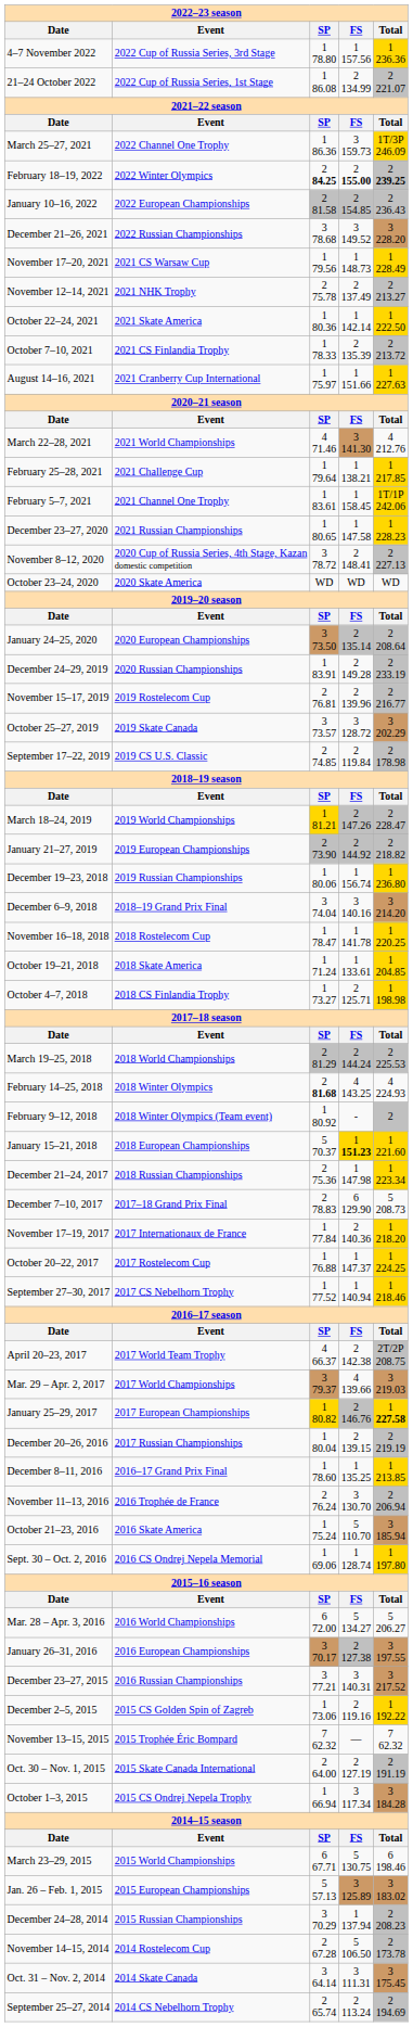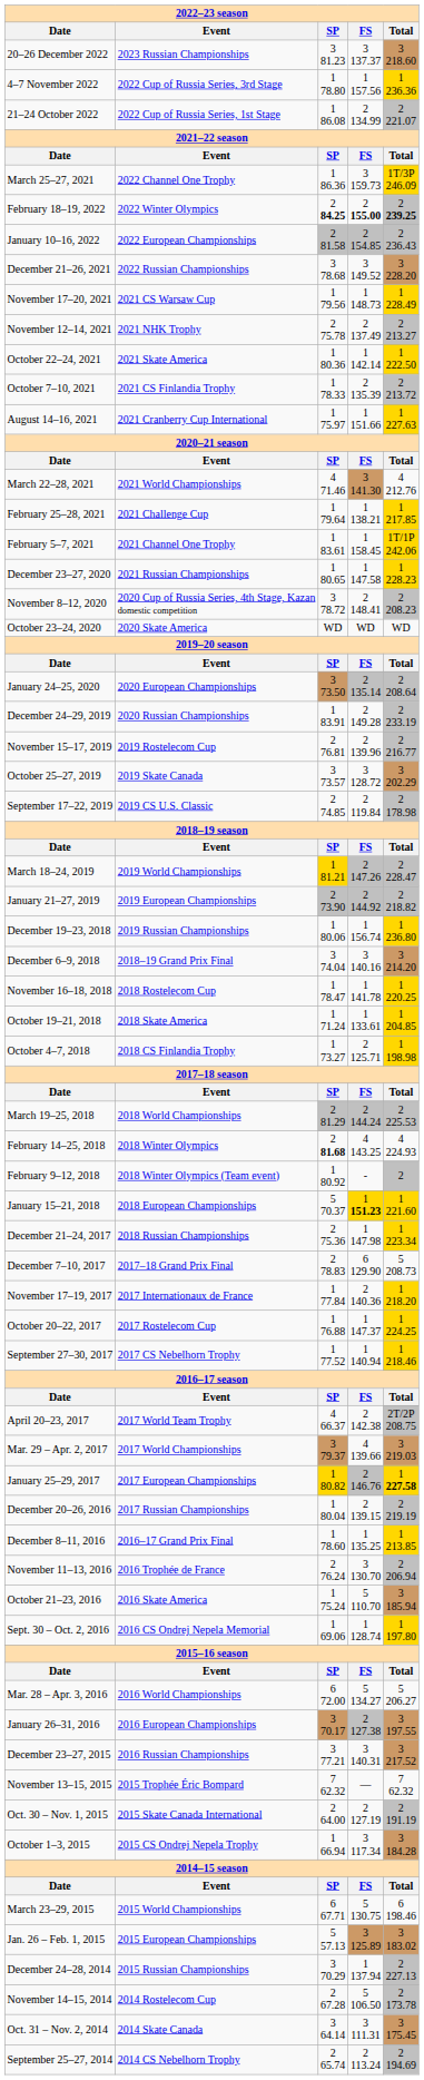 <table class="wikitable">
 <tr>
 <td colspan="5" style="background-color: #ffdead; " align="center"><a href='#'><strong>2022–23 season</strong></a></td>
 </tr>
 <tr>
 <th>Date</th>
 <th>Event</th>
 <th><a href='#'>SP</a></th>
 <th><a href='#'>FS</a></th>
 <th>Total</th>
+</tr>
+<tr>
+<td>20–26 December 2022</td>
+<td><a href='#'>2023 Russian Championships</a> <br></td>
+<td align=center>3 <br> 81.23</td>
+<td align=center>3 <br> 137.37</td>
+<td align=center bgcolor=cc9966>3 <br> 218.60</td>
 </tr>
 <tr>
 <td>4–7 November 2022</td>
 <td><a href='#'>2022 Cup of Russia Series, 3rd Stage</a> <br></td>
 <td align=center>1 <br> 78.80</td>
 <td align=center>1 <br> 157.56</td>
 <td align=center bgcolor=gold>1 <br> 236.36</td>
 </tr>
 <tr>
 <td>21–24 October 2022</td>
 <td><a href='#'>2022 Cup of Russia Series, 1st Stage</a> <br></td>
 <td align=center>1 <br> 86.08</td>
 <td align=center>2 <br> 134.99</td>
 <td align=center bgcolor=silver>2 <br> 221.07</td>
 </tr>
 <tr>
 <td style="background-color: #ffdead; " colspan=5 align=center><a href='#'><strong>2021–22 season</strong></a></td>
 </tr>
 <tr>
 <th>Date</th>
 <th>Event</th>
 <th><a href='#'>SP</a></th>
 <th><a href='#'>FS</a></th>
 <th>Total</th>
 </tr>
 <tr>
 <td>March 25–27, 2021</td>
 <td><a href='#'>2022 Channel One Trophy</a></td>
 <td align=center>1 <br> 86.36</td>
 <td align=center>3 <br> 159.73</td>
 <td align=center bgcolor=gold>1T/3P <br> 246.09</td>
 </tr>
 <tr>
 <td>February 18–19, 2022</td>
 <td><a href='#'>2022 Winter Olympics</a></td>
 <td align=center>2 <br> <strong>84.25</strong></td>
 <td align=center>2 <br> <strong>155.00</strong></td>
 <td align=center bgcolor=silver>2 <br> <strong>239.25</strong></td>
 </tr>
 <tr>
 <td>January 10–16, 2022</td>
 <td><a href='#'>2022 European Championships</a></td>
 <td align=center bgcolor=silver>2 <br> 81.58</td>
 <td align=center bgcolor=silver>2 <br> 154.85</td>
 <td align=center bgcolor=silver>2 <br> 236.43</td>
 </tr>
 <tr>
 <td>December 21–26, 2021</td>
 <td><a href='#'>2022 Russian Championships</a></td>
 <td align=center>3 <br> 78.68</td>
 <td align=center>3 <br> 149.52</td>
 <td align=center bgcolor="cc9966">3 <br> 228.20</td>
 </tr>
 <tr>
 <td>November 17–20, 2021</td>
 <td><a href='#'>2021 CS Warsaw Cup</a></td>
 <td align=center>1 <br> 79.56</td>
 <td align=center>1 <br> 148.73</td>
 <td align=center bgcolor=gold>1 <br> 228.49</td>
 </tr>
 <tr>
 <td>November 12–14, 2021</td>
 <td><a href='#'>2021 NHK Trophy</a></td>
 <td align=center>2 <br> 75.78</td>
 <td align=center>2 <br> 137.49</td>
 <td align=center bgcolor=silver>2 <br> 213.27</td>
 </tr>
 <tr>
 <td>October 22–24, 2021</td>
 <td><a href='#'>2021 Skate America</a></td>
 <td align=center>1 <br> 80.36</td>
 <td align=center>1 <br> 142.14</td>
 <td align=center bgcolor=gold>1 <br> 222.50</td>
 </tr>
 <tr>
 <td>October 7–10, 2021</td>
 <td><a href='#'>2021 CS Finlandia Trophy</a></td>
 <td align=center>1 <br> 78.33</td>
 <td align=center>2 <br> 135.39</td>
 <td align=center bgcolor=silver>2 <br> 213.72</td>
 </tr>
 <tr>
 <td>August 14–16, 2021</td>
 <td><a href='#'>2021 Cranberry Cup International</a></td>
 <td align=center>1 <br> 75.97</td>
 <td align=center>1 <br> 151.66</td>
 <td align=center bgcolor=gold>1 <br> 227.63</td>
 </tr>
 <tr>
 <td style="background-color: #ffdead;" colspan=5 align=center><a href='#'><strong>2020–21 season</strong></a></td>
 </tr>
 <tr>
 <th>Date</th>
 <th>Event</th>
 <th><a href='#'>SP</a></th>
 <th><a href='#'>FS</a></th>
 <th>Total</th>
 </tr>
 <tr>
 <td>March 22–28, 2021</td>
 <td><a href='#'>2021 World Championships</a></td>
 <td align=center>4 <br> 71.46</td>
 <td align=center bgcolor=cc9966>3 <br> 141.30</td>
 <td align=center>4 <br> 212.76</td>
 </tr>
 <tr>
 <td>February 25–28, 2021</td>
 <td><a href='#'>2021 Challenge Cup</a></td>
 <td align=center>1 <br> 79.64</td>
 <td align=center>1 <br> 138.21</td>
 <td align=center bgcolor=gold>1 <br> 217.85</td>
 </tr>
 <tr>
 <td>February 5–7, 2021</td>
 <td><a href='#'>2021 Channel One Trophy</a></td>
 <td align=center>1 <br> 83.61</td>
 <td align=center>1 <br> 158.45</td>
 <td align=center bgcolor=gold>1T/1P <br> 242.06</td>
 </tr>
 <tr>
 <td>December 23–27, 2020</td>
 <td><a href='#'>2021 Russian Championships</a></td>
 <td align=center>1 <br> 80.65</td>
 <td align=center>1 <br> 147.58</td>
 <td align=center bgcolor=gold>1 <br> 228.23</td>
 </tr>
 <tr>
 <td>November 8–12, 2020</td>
 <td><a href='#'>2020 Cup of Russia Series, 4th Stage, Kazan</a> <br> <small>domestic competition</small></td>
 <td align=center>3 <br> 78.72</td>
 <td align=center>2 <br> 148.41</td>
-<td align=center bgcolor=silver>2 <br> 227.13</td>
+<td align=center bgcolor=silver>2 <br> 208.23</td>
 </tr>
 <tr>
 <td>October 23–24, 2020</td>
 <td><a href='#'>2020 Skate America</a></td>
 <td align=center>WD <br></td>
 <td align=center>WD <br></td>
 <td align=center>WD <br></td>
 </tr>
 <tr>
 <td style="background-color: #ffdead;" colspan=5 align=center><a href='#'><strong>2019–20 season</strong></a></td>
 </tr>
 <tr>
 <th>Date</th>
 <th>Event</th>
 <th><a href='#'>SP</a></th>
 <th><a href='#'>FS</a></th>
 <th>Total</th>
 </tr>
 <tr>
 <td>January 24–25, 2020</td>
 <td><a href='#'>2020 European Championships</a></td>
 <td align=center bgcolor=cc9966>3 <br> 73.50</td>
 <td align=center bgcolor=silver>2 <br> 135.14</td>
 <td align=center bgcolor=silver>2 <br> 208.64</td>
 </tr>
 <tr>
 <td>December 24–29, 2019</td>
 <td><a href='#'>2020 Russian Championships</a></td>
 <td align=center>1 <br> 83.91</td>
 <td align=center>2 <br> 149.28</td>
 <td align=center bgcolor=silver>2 <br> 233.19</td>
 </tr>
 <tr>
 <td>November 15–17, 2019</td>
 <td><a href='#'>2019 Rostelecom Cup</a></td>
 <td align=center>2 <br> 76.81</td>
 <td align=center>2 <br> 139.96</td>
 <td align=center bgcolor=silver>2 <br> 216.77</td>
 </tr>
 <tr>
 <td>October 25–27, 2019</td>
 <td><a href='#'>2019 Skate Canada</a></td>
 <td align=center>3 <br> 73.57</td>
 <td align=center>3 <br> 128.72</td>
 <td align=center bgcolor=cc9966>3 <br> 202.29</td>
 </tr>
 <tr>
 <td>September 17–22, 2019</td>
 <td><a href='#'>2019 CS U.S. Classic</a></td>
 <td align=center>2 <br> 74.85</td>
 <td align=center>2 <br> 119.84</td>
 <td align=center bgcolor=silver>2 <br> 178.98</td>
 </tr>
 <tr>
 <td style="background-color: #ffdead;" colspan=5 align=center><a href='#'><strong>2018–19 season</strong></a></td>
 </tr>
 <tr>
 <th>Date</th>
 <th>Event</th>
 <th><a href='#'>SP</a></th>
 <th><a href='#'>FS</a></th>
 <th>Total</th>
 </tr>
 <tr>
 <td>March 18–24, 2019</td>
 <td><a href='#'>2019 World Championships</a></td>
 <td align=center bgcolor=gold>1 <br> 81.21</td>
 <td align=center bgcolor=silver>2 <br> 147.26</td>
 <td align=center bgcolor=silver>2 <br> 228.47</td>
 </tr>
 <tr>
 <td>January 21–27, 2019</td>
 <td><a href='#'>2019 European Championships</a></td>
 <td align=center bgcolor=silver>2 <br> 73.90</td>
 <td align=center bgcolor=silver>2 <br> 144.92</td>
 <td align=center bgcolor=silver>2 <br> 218.82</td>
 </tr>
 <tr>
 <td>December 19–23, 2018</td>
 <td><a href='#'>2019 Russian Championships</a></td>
 <td align=center>1 <br> 80.06</td>
 <td align=center>1 <br> 156.74</td>
 <td align=center bgcolor=gold>1 <br> 236.80</td>
 </tr>
 <tr>
 <td>December 6–9, 2018</td>
 <td><a href='#'>2018–19 Grand Prix Final</a></td>
 <td align=center>3 <br> 74.04</td>
 <td align=center>3 <br> 140.16</td>
 <td align=center bgcolor=cc9966>3 <br> 214.20</td>
 </tr>
 <tr>
 <td>November 16–18, 2018</td>
 <td><a href='#'>2018 Rostelecom Cup</a></td>
 <td align=center>1 <br> 78.47</td>
 <td align=center>1 <br> 141.78</td>
 <td align=center bgcolor=gold>1 <br> 220.25</td>
 </tr>
 <tr>
 <td>October 19–21, 2018</td>
 <td><a href='#'>2018 Skate America</a></td>
 <td align=center>1 <br> 71.24</td>
 <td align=center>1 <br> 133.61</td>
 <td align=center bgcolor=gold>1 <br> 204.85</td>
 </tr>
 <tr>
 <td>October 4–7, 2018</td>
 <td><a href='#'>2018 CS Finlandia Trophy</a></td>
 <td align=center>1 <br> 73.27</td>
 <td align=center>2 <br> 125.71</td>
 <td align=center bgcolor=gold>1 <br> 198.98</td>
 </tr>
 <tr>
 <td style="background-color: #ffdead;" colspan=5 align=center><a href='#'><strong>2017–18 season</strong></a></td>
 </tr>
 <tr>
 <th>Date</th>
 <th>Event</th>
 <th><a href='#'>SP</a></th>
 <th><a href='#'>FS</a></th>
 <th>Total</th>
 </tr>
 <tr>
 <td>March 19–25, 2018</td>
 <td><a href='#'>2018 World Championships</a></td>
 <td align=center bgcolor=silver>2 <br> 81.29</td>
 <td align=center bgcolor=silver>2 <br> 144.24</td>
 <td align=center bgcolor=silver>2 <br> 225.53</td>
 </tr>
 <tr>
 <td>February 14–25, 2018</td>
 <td><a href='#'>2018 Winter Olympics</a></td>
 <td align=center>2 <br> <strong>81.68</strong></td>
 <td align=center>4 <br> 143.25</td>
 <td align=center>4 <br> 224.93</td>
 </tr>
 <tr>
 <td>February 9–12, 2018</td>
 <td><a href='#'>2018 Winter Olympics (Team event)</a></td>
 <td align=center>1 <br> 80.92</td>
 <td align=center>-</td>
 <td align=center bgcolor=silver>2</td>
 </tr>
 <tr>
 <td>January 15–21, 2018</td>
 <td><a href='#'>2018 European Championships</a></td>
 <td align=center>5 <br> 70.37</td>
 <td align=center bgcolor=gold>1 <br> <strong>151.23</strong></td>
 <td align=center bgcolor=gold>1 <br> 221.60</td>
 </tr>
 <tr>
 <td>December 21–24, 2017</td>
 <td><a href='#'>2018 Russian Championships</a></td>
 <td align=center>2 <br> 75.36</td>
 <td align=center>1 <br> 147.98</td>
 <td align=center bgcolor=gold>1 <br> 223.34</td>
 </tr>
 <tr>
 <td>December 7–10, 2017</td>
 <td><a href='#'>2017–18 Grand Prix Final</a></td>
 <td align=center>2 <br> 78.83</td>
 <td align=center>6 <br> 129.90</td>
 <td align=center>5 <br> 208.73</td>
 </tr>
 <tr>
 <td>November 17–19, 2017</td>
 <td><a href='#'>2017 Internationaux de France</a></td>
 <td align=center>1 <br> 77.84</td>
 <td align=center>2 <br> 140.36</td>
 <td align=center bgcolor=gold>1 <br> 218.20</td>
 </tr>
 <tr>
 <td>October 20–22, 2017</td>
 <td><a href='#'>2017 Rostelecom Cup</a></td>
 <td align=center>1 <br> 76.88</td>
 <td align=center>1 <br> 147.37</td>
 <td align=center bgcolor=gold>1 <br> 224.25</td>
 </tr>
 <tr>
 <td>September 27–30, 2017</td>
 <td><a href='#'>2017 CS Nebelhorn Trophy</a></td>
 <td align=center>1 <br> 77.52</td>
 <td align=center>1 <br> 140.94</td>
 <td align=center bgcolor=gold>1 <br> 218.46</td>
 </tr>
 <tr>
 <td style="background-color: #ffdead;" colspan=5 align=center><a href='#'><strong>2016–17 season</strong></a></td>
 </tr>
 <tr>
 <th>Date</th>
 <th>Event</th>
 <th><a href='#'>SP</a></th>
 <th><a href='#'>FS</a></th>
 <th>Total</th>
 </tr>
 <tr>
 <td>April 20–23, 2017</td>
 <td><a href='#'>2017 World Team Trophy</a></td>
 <td align=center>4 <br> 66.37</td>
 <td align=center>2 <br> 142.38</td>
 <td align=center bgcolor=silver>2T/2P <br> 208.75</td>
 </tr>
 <tr>
 <td>Mar. 29 – Apr. 2, 2017</td>
 <td><a href='#'>2017 World Championships</a></td>
 <td align=center bgcolor=cc9966>3 <br> 79.37</td>
 <td align=center>4 <br> 139.66</td>
 <td align=center bgcolor=cc9966>3 <br> 219.03</td>
 </tr>
 <tr>
 <td>January 25–29, 2017</td>
 <td><a href='#'>2017 European Championships</a></td>
 <td align=center bgcolor=gold>1 <br> 80.82</td>
 <td align=center bgcolor=silver>2 <br> 146.76</td>
 <td align=center bgcolor=gold>1 <br> <strong>227.58</strong></td>
 </tr>
 <tr>
 <td>December 20–26, 2016</td>
 <td><a href='#'>2017 Russian Championships</a></td>
 <td align=center>1 <br> 80.04</td>
 <td align=center>2 <br> 139.15</td>
 <td align=center bgcolor=silver>2 <br> 219.19</td>
 </tr>
 <tr>
 <td>December 8–11, 2016</td>
 <td><a href='#'>2016–17 Grand Prix Final</a></td>
 <td align=center>1 <br> 78.60</td>
 <td align=center>1 <br> 135.25</td>
 <td align=center bgcolor=gold>1 <br> 213.85</td>
 </tr>
 <tr>
 <td>November 11–13, 2016</td>
 <td><a href='#'>2016 Trophée de France</a></td>
 <td align=center>2 <br> 76.24</td>
 <td align=center>3 <br> 130.70</td>
 <td align=center bgcolor=silver>2 <br> 206.94</td>
 </tr>
 <tr>
 <td>October 21–23, 2016</td>
 <td><a href='#'>2016 Skate America</a></td>
 <td align=center>1 <br> 75.24</td>
 <td align=center>5 <br> 110.70</td>
 <td align=center bgcolor=cc9966>3 <br> 185.94</td>
 </tr>
 <tr>
 <td>Sept. 30 – Oct. 2, 2016</td>
 <td><a href='#'>2016 CS Ondrej Nepela Memorial</a></td>
 <td align=center>1 <br> 69.06</td>
 <td align=center>1 <br> 128.74</td>
 <td align=center bgcolor=gold>1 <br> 197.80</td>
 </tr>
 <tr>
 <td style="background-color: #ffdead;" colspan=5 align=center><a href='#'><strong>2015–16 season</strong></a></td>
 </tr>
 <tr>
 <th>Date</th>
 <th>Event</th>
 <th><a href='#'>SP</a></th>
 <th><a href='#'>FS</a></th>
 <th>Total</th>
 </tr>
 <tr>
 <td>Mar. 28 – Apr. 3, 2016</td>
 <td><a href='#'>2016 World Championships</a></td>
 <td align=center>6 <br> 72.00</td>
 <td align=center>5 <br> 134.27</td>
 <td align=center>5 <br> 206.27</td>
 </tr>
 <tr>
 <td>January 26–31, 2016</td>
 <td><a href='#'>2016 European Championships</a></td>
 <td align=center bgcolor=cc9966>3 <br> 70.17</td>
 <td align=center bgcolor=silver>2 <br> 127.38</td>
 <td align=center bgcolor=cc9966>3 <br> 197.55</td>
 </tr>
 <tr>
 <td>December 23–27, 2015</td>
 <td><a href='#'>2016 Russian Championships</a></td>
 <td align=center>3 <br> 77.21</td>
 <td align=center>3 <br> 140.31</td>
 <td align=center bgcolor=cc9966>3 <br> 217.52</td>
 </tr>
 <tr>
-<td>December 2–5, 2015</td>
-<td><a href='#'>2015 CS Golden Spin of Zagreb</a></td>
-<td align=center>1 <br> 73.06</td>
-<td align=center>2 <br> 119.16</td>
-<td align=center bgcolor=gold>1 <br> 192.22</td>
-</tr>
-<tr>
 <td>November 13–15, 2015</td>
 <td><a href='#'>2015 Trophée Éric Bompard</a></td>
 <td align=center>7 <br> 62.32</td>
 <td align=center>—</td>
 <td align=center>7 <br> 62.32</td>
 </tr>
 <tr>
 <td>Oct. 30 – Nov. 1, 2015</td>
 <td><a href='#'>2015 Skate Canada International</a></td>
 <td align=center>2 <br> 64.00</td>
 <td align=center>2 <br> 127.19</td>
 <td align=center bgcolor=silver>2 <br> 191.19</td>
 </tr>
 <tr>
 <td>October 1–3, 2015</td>
 <td><a href='#'>2015 CS Ondrej Nepela Trophy</a></td>
 <td align=center>1 <br> 66.94</td>
 <td align=center>3 <br> 117.34</td>
 <td align=center  bgcolor=cc9966>3 <br> 184.28</td>
 </tr>
 <tr>
 <td style="background-color: #ffdead;" colspan=5 align=center><a href='#'><strong>2014–15 season</strong></a></td>
 </tr>
 <tr>
 <th>Date</th>
 <th>Event</th>
 <th><a href='#'>SP</a></th>
 <th><a href='#'>FS</a></th>
 <th>Total</th>
 </tr>
 <tr>
 <td>March 23–29, 2015</td>
 <td><a href='#'>2015 World Championships</a></td>
 <td align=center>6 <br> 67.71</td>
 <td align=center>5 <br> 130.75</td>
 <td align=center>6 <br> 198.46</td>
 </tr>
 <tr>
 <td>Jan. 26 – Feb. 1, 2015</td>
 <td><a href='#'>2015 European Championships</a></td>
 <td align=center>5 <br> 57.13</td>
 <td align=center bgcolor=cc9966>3 <br> 125.89</td>
 <td align=center bgcolor=cc9966>3 <br> 183.02</td>
 </tr>
 <tr>
 <td>December 24–28, 2014</td>
 <td><a href='#'>2015 Russian Championships</a></td>
 <td align=center>3 <br> 70.29</td>
 <td align=center>1 <br> 137.94</td>
-<td align=center bgcolor=silver>2 <br> 208.23</td>
+<td align=center bgcolor=silver>2 <br> 227.13</td>
 </tr>
 <tr>
 <td>November 14–15, 2014</td>
 <td><a href='#'>2014 Rostelecom Cup</a></td>
 <td align=center>2 <br> 67.28</td>
 <td align=center>5 <br> 106.50</td>
 <td align=center  bgcolor=silver>2 <br> 173.78</td>
 </tr>
 <tr>
 <td>Oct. 31 – Nov. 2, 2014</td>
 <td><a href='#'>2014 Skate Canada</a></td>
 <td align=center>3 <br> 64.14</td>
 <td align=center>3 <br> 111.31</td>
 <td align=center bgcolor=cc9966>3 <br> 175.45</td>
 </tr>
 <tr>
 <td>September 25–27, 2014</td>
 <td><a href='#'>2014 CS Nebelhorn Trophy</a></td>
 <td align=center>2 <br> 65.74</td>
 <td align=center>2 <br> 113.24</td>
 <td align=center bgcolor=silver>2 <br> 194.69</td>
 </tr>
 </table>
